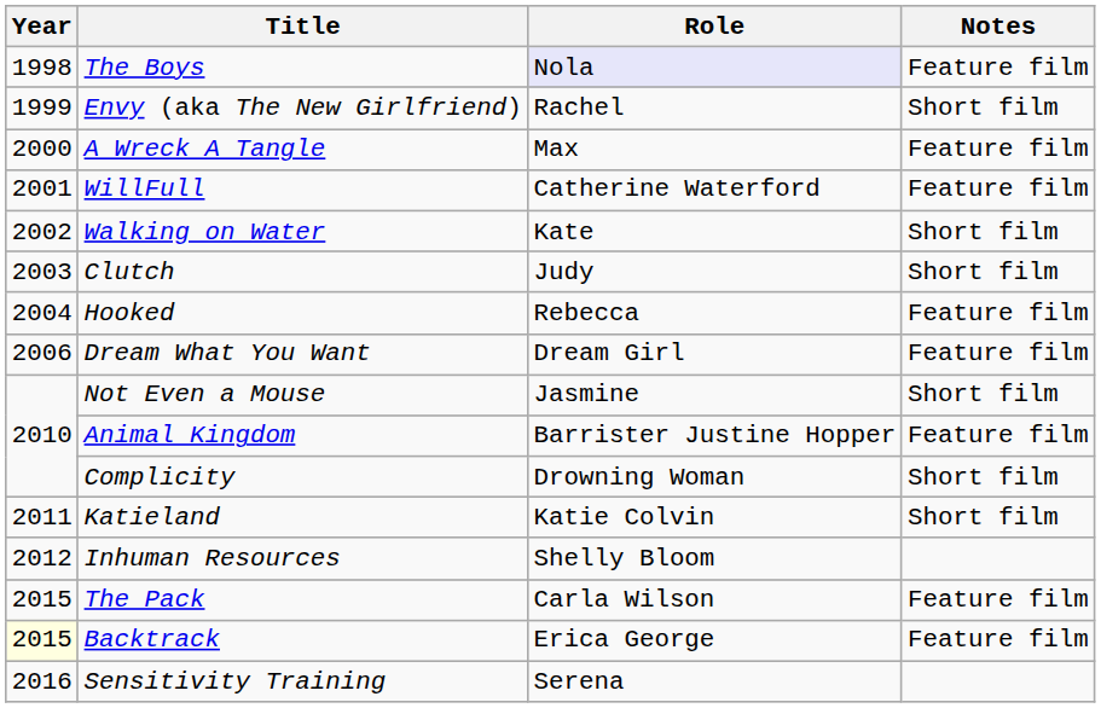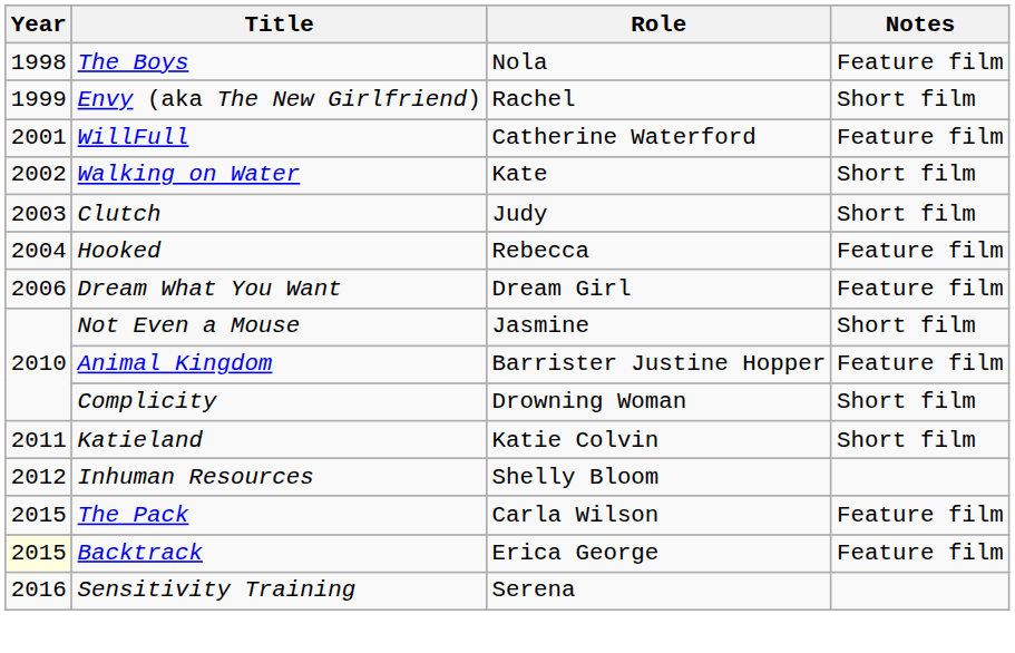 <table class="wikitable sortable">
 <tr>
 <th>Year</th>
 <th>Title</th>
 <th>Role</th>
 <th>Notes</th>
 </tr>
 <tr>
 <td>1998</td>
 <td><em><a href='#'>The Boys</a></em></td>
-<td style="background: lavender;">Nola</td>
+<td>Nola</td>
 <td>Feature film</td>
 </tr>
 <tr>
 <td>1999</td>
 <td><em><a href='#'>Envy</a></em> (aka <em>The New Girlfriend</em>)</td>
 <td>Rachel</td>
 <td>Short film</td>
-</tr>
-<tr>
-<td>2000</td>
-<td><em><a href='#'>A Wreck A Tangle</a></em></td>
-<td>Max</td>
-<td>Feature film</td>
 </tr>
 <tr>
 <td>2001</td>
 <td><em><a href='#'>WillFull</a></em></td>
 <td>Catherine Waterford</td>
 <td>Feature film</td>
 </tr>
 <tr>
 <td>2002</td>
 <td><em><a href='#'>Walking on Water</a></em></td>
 <td>Kate</td>
 <td>Short film</td>
 </tr>
 <tr>
 <td>2003</td>
 <td><em>Clutch</em></td>
 <td>Judy</td>
 <td>Short film</td>
 </tr>
 <tr>
 <td>2004</td>
 <td><em>Hooked</em></td>
 <td>Rebecca</td>
 <td>Feature film</td>
 </tr>
 <tr>
 <td>2006</td>
 <td><em>Dream What You Want</em></td>
 <td>Dream Girl</td>
 <td>Feature film</td>
 </tr>
 <tr>
 <td rowspan=3>2010</td>
 <td><em>Not Even a Mouse</em></td>
 <td>Jasmine</td>
 <td>Short film</td>
 </tr>
 <tr>
 <td><em><a href='#'>Animal Kingdom</a></em></td>
 <td>Barrister Justine Hopper</td>
 <td>Feature film</td>
 </tr>
 <tr>
 <td><em>Complicity</em></td>
 <td>Drowning Woman</td>
 <td>Short film</td>
 </tr>
 <tr>
 <td>2011</td>
 <td><em>Katieland</em></td>
 <td>Katie Colvin</td>
 <td>Short film</td>
 </tr>
 <tr>
 <td>2012</td>
 <td><em>Inhuman Resources</em></td>
 <td>Shelly Bloom</td>
 <td></td>
 </tr>
 <tr>
 <td>2015</td>
 <td><em><a href='#'>The Pack</a></em></td>
 <td>Carla Wilson</td>
 <td>Feature film</td>
 </tr>
 <tr>
 <td style="background: lightyellow;">2015</td>
 <td><em><a href='#'>Backtrack</a></em></td>
 <td>Erica George</td>
 <td>Feature film</td>
 </tr>
 <tr>
 <td>2016</td>
 <td><em>Sensitivity Training</em></td>
 <td>Serena</td>
 <td></td>
 </tr>
 </table>
